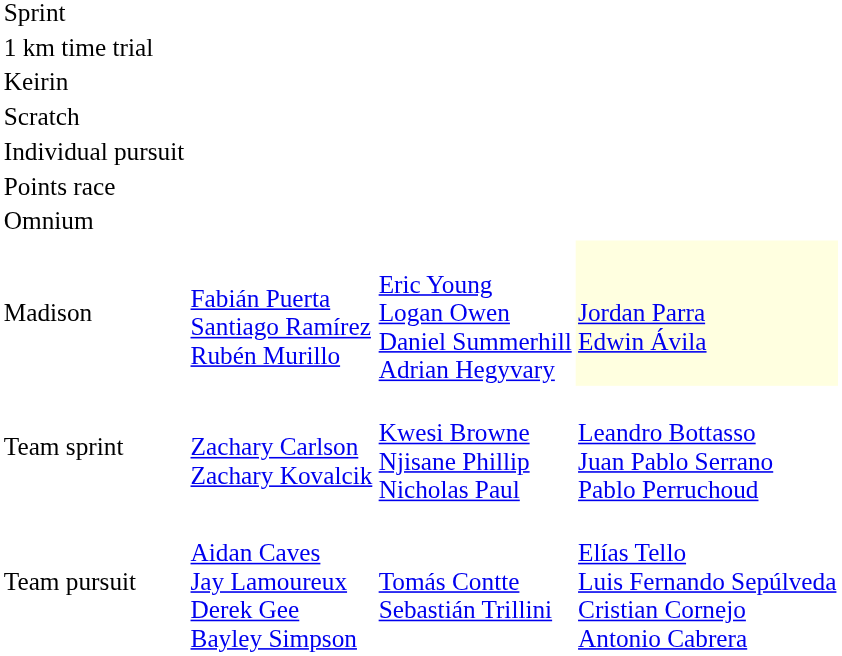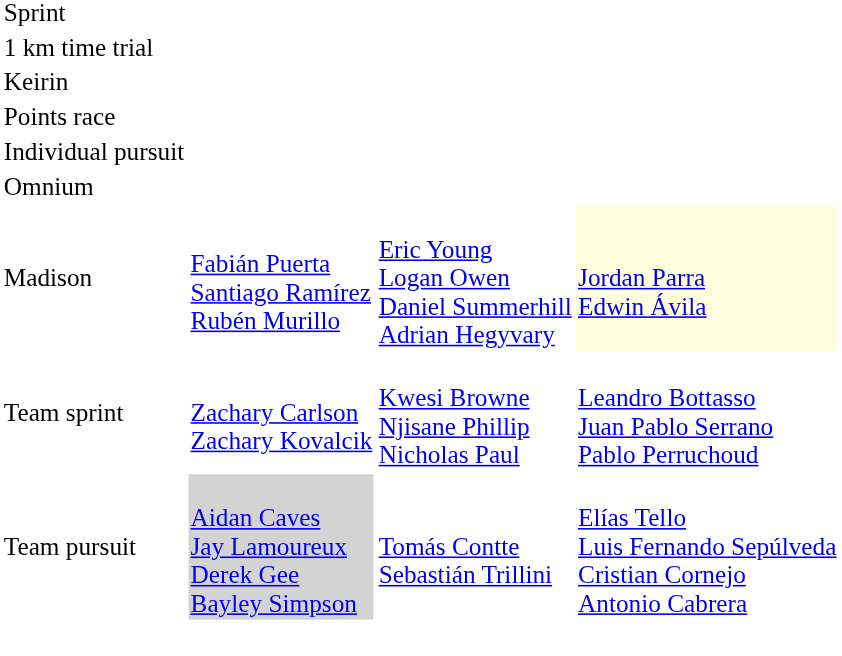 <table>
 <tr>
 <td>Sprint</td>
 <td></td>
 <td></td>
 <td></td>
 </tr>
 <tr>
 <td>1 km time trial</td>
 <td></td>
 <td></td>
 <td></td>
 </tr>
 <tr>
 <td>Keirin</td>
 <td></td>
 <td></td>
 <td></td>
 </tr>
 <tr>
-<td>Scratch</td>
+<td>Points race</td>
 <td></td>
 <td></td>
 <td></td>
 </tr>
 <tr>
 <td>Individual pursuit</td>
-<td></td>
-<td></td>
-<td></td>
-</tr>
-<tr>
-<td>Points race</td>
 <td></td>
 <td></td>
 <td></td>
 </tr>
 <tr>
 <td>Omnium</td>
 <td></td>
 <td></td>
 <td></td>
 </tr>
 <tr>
 <td>Madison</td>
 <td><br><a href='#'>Fabián Puerta</a><br><a href='#'>Santiago Ramírez</a><br><a href='#'>Rubén Murillo</a></td>
 <td><br><a href='#'>Eric Young</a><br><a href='#'>Logan Owen</a><br><a href='#'>Daniel Summerhill</a><br><a href='#'>Adrian Hegyvary</a></td>
 <td style="background: lightyellow;"><br><a href='#'>Jordan Parra</a><br><a href='#'>Edwin Ávila</a></td>
 </tr>
 <tr>
 <td>Team sprint</td>
 <td><br><a href='#'>Zachary Carlson</a><br><a href='#'>Zachary Kovalcik</a></td>
 <td><br><a href='#'>Kwesi Browne</a><br><a href='#'>Njisane Phillip</a><br><a href='#'>Nicholas Paul</a></td>
 <td><br><a href='#'>Leandro Bottasso</a><br><a href='#'>Juan Pablo Serrano</a><br><a href='#'>Pablo Perruchoud</a></td>
 </tr>
 <tr>
 <td>Team pursuit</td>
-<td><br><a href='#'>Aidan Caves</a><br><a href='#'>Jay Lamoureux</a><br><a href='#'>Derek Gee</a><br><a href='#'>Bayley Simpson</a></td>
+<td style="background: lightgrey;"><br><a href='#'>Aidan Caves</a><br><a href='#'>Jay Lamoureux</a><br><a href='#'>Derek Gee</a><br><a href='#'>Bayley Simpson</a></td>
 <td><br><a href='#'>Tomás Contte</a><br><a href='#'>Sebastián Trillini</a></td>
 <td><br><a href='#'>Elías Tello</a><br><a href='#'>Luis Fernando Sepúlveda</a><br><a href='#'>Cristian Cornejo</a><br><a href='#'>Antonio Cabrera</a></td>
 </tr>
 </table>
